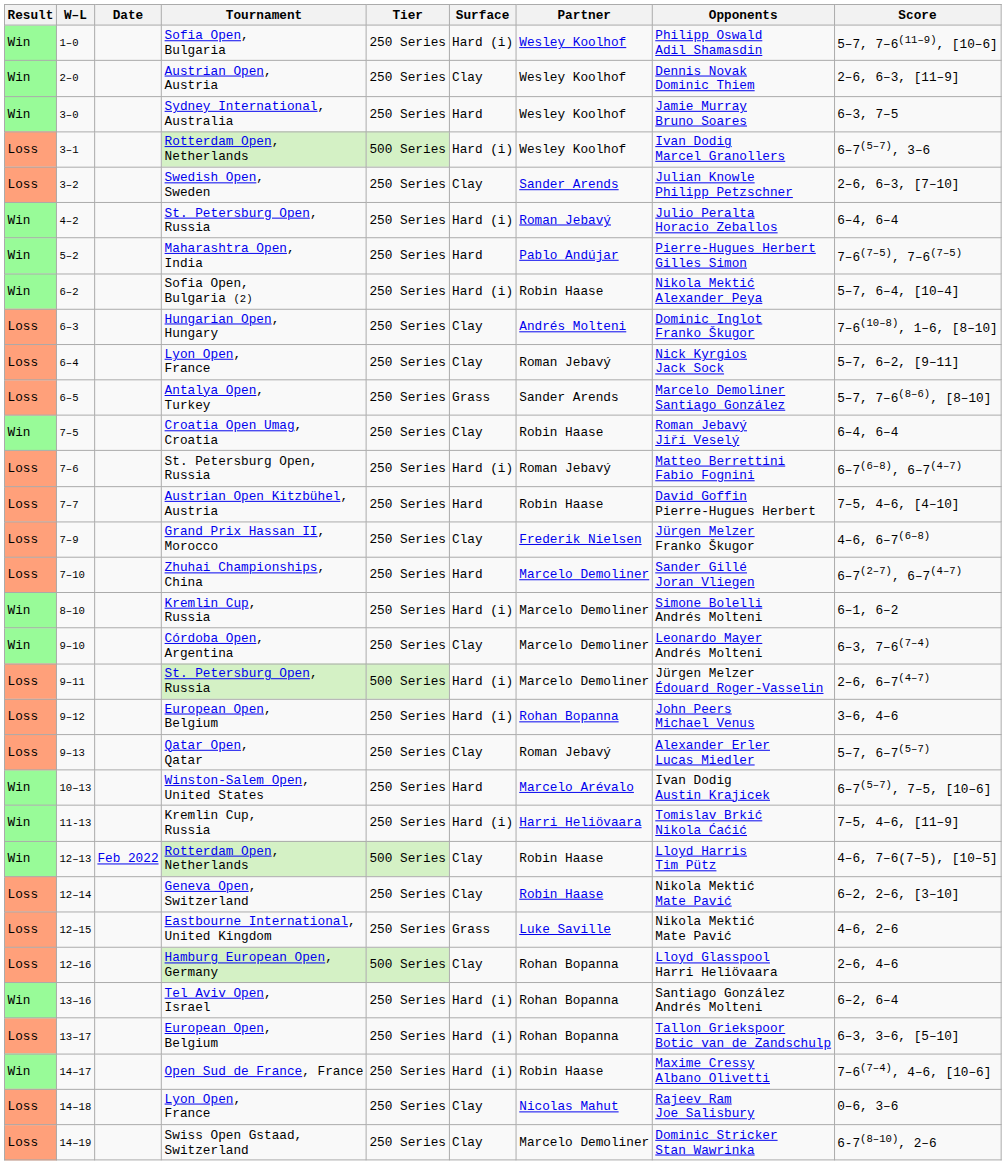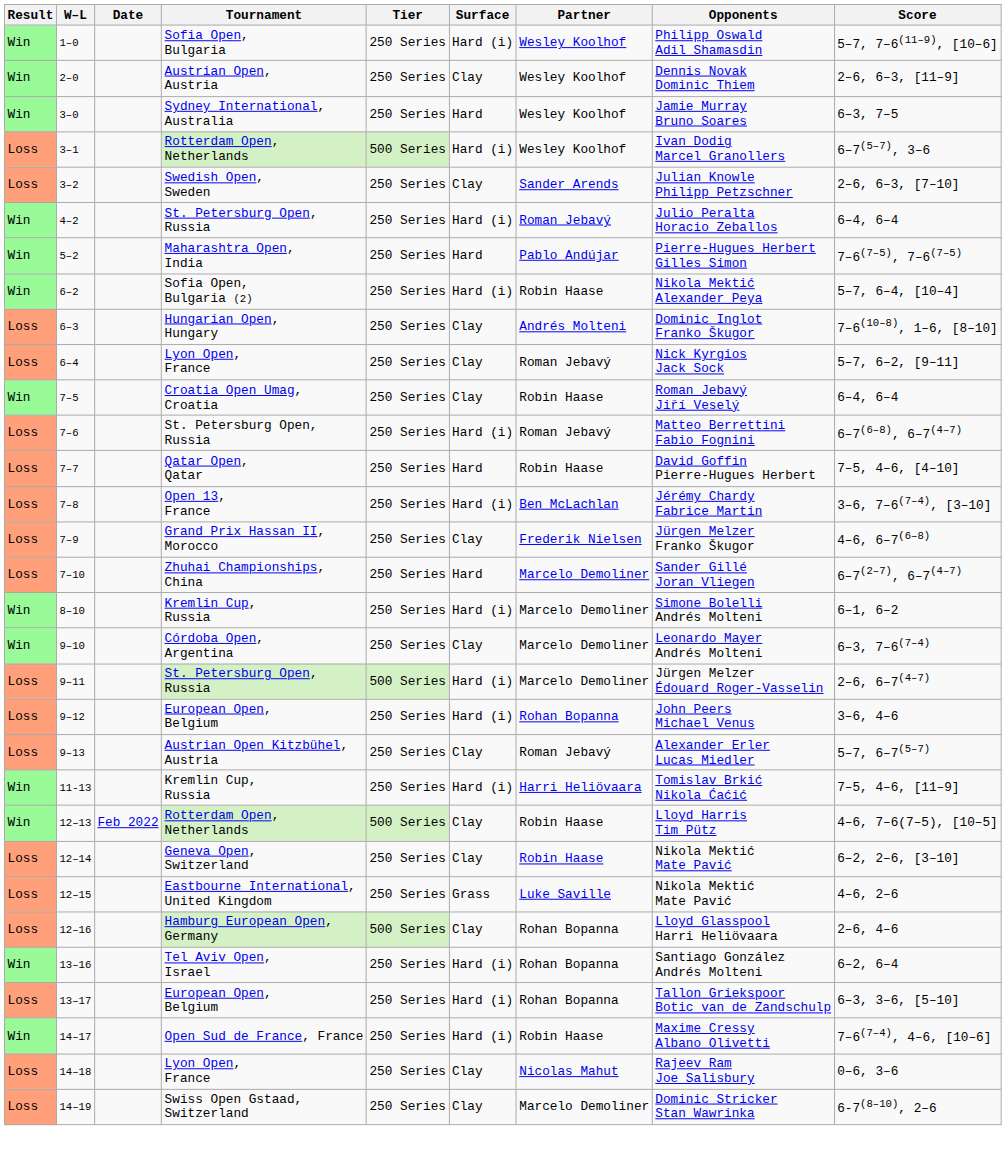 <table class="sortable wikitable">
 <tr>
 <th>Result</th>
 <th class=unsortable>W–L</th>
 <th>Date</th>
 <th>Tournament</th>
 <th>Tier</th>
 <th>Surface</th>
 <th>Partner</th>
 <th>Opponents</th>
 <th class=unsortable>Score</th>
 </tr>
 <tr>
 <td bgcolor=98FB98>Win</td>
 <td><small>1–0</small></td>
 <td><a href='#'></a></td>
 <td><a href='#'>Sofia Open</a>,<br>Bulgaria</td>
 <td>250 Series</td>
 <td>Hard (i)</td>
 <td> <a href='#'>Wesley Koolhof</a></td>
 <td> <a href='#'>Philipp Oswald</a><br> <a href='#'>Adil Shamasdin</a></td>
 <td>5–7, 7–6<sup>(11–9)</sup>, [10–6]</td>
 </tr>
 <tr>
 <td bgcolor=98FB98>Win</td>
 <td><small>2–0</small></td>
 <td><a href='#'></a></td>
 <td><a href='#'>Austrian Open</a>,<br>Austria</td>
 <td>250 Series</td>
 <td>Clay</td>
 <td> Wesley Koolhof</td>
 <td> <a href='#'>Dennis Novak</a><br> <a href='#'>Dominic Thiem</a></td>
 <td>2–6, 6–3, [11–9]</td>
 </tr>
 <tr>
 <td bgcolor=98FB98>Win</td>
 <td><small>3–0</small></td>
 <td><a href='#'></a></td>
 <td><a href='#'>Sydney International</a>,<br>Australia</td>
 <td>250 Series</td>
 <td>Hard</td>
 <td> Wesley Koolhof</td>
 <td> <a href='#'>Jamie Murray</a><br> <a href='#'>Bruno Soares</a></td>
 <td>6–3, 7–5</td>
 </tr>
 <tr>
 <td bgcolor=FFA07A>Loss</td>
 <td><small>3–1</small></td>
 <td><a href='#'></a></td>
 <td style=background:#D4F1C5><a href='#'>Rotterdam Open</a>,<br>Netherlands</td>
 <td style=background:#D4F1C5>500 Series</td>
 <td>Hard (i)</td>
 <td> Wesley Koolhof</td>
 <td> <a href='#'>Ivan Dodig</a><br> <a href='#'>Marcel Granollers</a></td>
 <td>6–7<sup>(5–7)</sup>, 3–6</td>
 </tr>
 <tr>
 <td bgcolor=FFA07A>Loss</td>
 <td><small>3–2</small></td>
 <td><a href='#'></a></td>
 <td><a href='#'>Swedish Open</a>,<br>Sweden</td>
 <td>250 Series</td>
 <td>Clay</td>
 <td> <a href='#'>Sander Arends</a></td>
 <td> <a href='#'>Julian Knowle</a><br> <a href='#'>Philipp Petzschner</a></td>
 <td>2–6, 6–3, [7–10]</td>
 </tr>
 <tr>
 <td bgcolor=98FB98>Win</td>
 <td><small>4–2</small></td>
 <td><a href='#'></a></td>
 <td><a href='#'>St. Petersburg Open</a>,<br>Russia</td>
 <td>250 Series</td>
 <td>Hard (i)</td>
 <td> <a href='#'>Roman Jebavý</a></td>
 <td> <a href='#'>Julio Peralta</a><br> <a href='#'>Horacio Zeballos</a></td>
 <td>6–4, 6–4</td>
 </tr>
 <tr>
 <td bgcolor=98FB98>Win</td>
 <td><small>5–2</small></td>
 <td><a href='#'></a></td>
 <td><a href='#'>Maharashtra Open</a>,<br>India</td>
 <td>250 Series</td>
 <td>Hard</td>
 <td> <a href='#'>Pablo Andújar</a></td>
 <td> <a href='#'>Pierre-Hugues Herbert</a><br> <a href='#'>Gilles Simon</a></td>
 <td>7–6<sup>(7–5)</sup>, 7–6<sup>(7–5)</sup></td>
 </tr>
 <tr>
 <td bgcolor=98FB98>Win</td>
 <td><small>6–2</small></td>
 <td><a href='#'></a></td>
 <td>Sofia Open,<br>Bulgaria <small>(2)</small></td>
 <td>250 Series</td>
 <td>Hard (i)</td>
 <td> Robin Haase</td>
 <td> <a href='#'>Nikola Mektić</a><br> <a href='#'>Alexander Peya</a></td>
 <td>5–7, 6–4, [10–4]</td>
 </tr>
 <tr>
 <td bgcolor=FFA07A>Loss</td>
 <td><small>6–3</small></td>
 <td><a href='#'></a></td>
 <td><a href='#'>Hungarian Open</a>,<br>Hungary</td>
 <td>250 Series</td>
 <td>Clay</td>
 <td> <a href='#'>Andrés Molteni</a></td>
 <td> <a href='#'>Dominic Inglot</a><br> <a href='#'>Franko Škugor</a></td>
 <td>7–6<sup>(10–8)</sup>, 1–6, [8–10]</td>
 </tr>
 <tr>
 <td bgcolor=FFA07A>Loss</td>
 <td><small>6–4</small></td>
 <td><a href='#'></a></td>
 <td><a href='#'>Lyon Open</a>,<br>France</td>
 <td>250 Series</td>
 <td>Clay</td>
 <td> Roman Jebavý</td>
 <td> <a href='#'>Nick Kyrgios</a><br> <a href='#'>Jack Sock</a></td>
 <td>5–7, 6–2, [9–11]</td>
 </tr>
 <tr>
-<td bgcolor=FFA07A>Loss</td>
-<td><small>6–5</small></td>
-<td><a href='#'></a></td>
-<td><a href='#'>Antalya Open</a>,<br>Turkey</td>
-<td>250 Series</td>
-<td>Grass</td>
-<td> Sander Arends</td>
-<td> <a href='#'>Marcelo Demoliner</a><br> <a href='#'>Santiago González</a></td>
-<td>5–7, 7–6<sup>(8–6)</sup>, [8–10]</td>
-</tr>
-<tr>
 <td bgcolor=98FB98>Win</td>
 <td><small>7–5</small></td>
 <td><a href='#'></a></td>
 <td><a href='#'>Croatia Open Umag</a>,<br>Croatia</td>
 <td>250 Series</td>
 <td>Clay</td>
 <td> Robin Haase</td>
 <td> <a href='#'>Roman Jebavý</a><br> <a href='#'>Jiří Veselý</a></td>
 <td>6–4, 6–4</td>
 </tr>
 <tr>
 <td bgcolor=FFA07A>Loss</td>
 <td><small>7–6</small></td>
 <td><a href='#'></a></td>
 <td>St. Petersburg Open,<br>Russia</td>
 <td>250 Series</td>
 <td>Hard (i)</td>
 <td> Roman Jebavý</td>
 <td> <a href='#'>Matteo Berrettini</a><br> <a href='#'>Fabio Fognini</a></td>
 <td>6–7<sup>(6–8)</sup>, 6–7<sup>(4–7)</sup></td>
 </tr>
 <tr>
 <td bgcolor=FFA07A>Loss</td>
 <td><small>7–7</small></td>
 <td><a href='#'></a></td>
-<td><a href='#'>Austrian Open Kitzbühel</a>,<br>Austria</td>
+<td><a href='#'>Qatar Open</a>,<br>Qatar</td>
 <td>250 Series</td>
 <td>Hard</td>
 <td> Robin Haase</td>
 <td> <a href='#'>David Goffin</a><br> Pierre-Hugues Herbert</td>
 <td>7–5, 4–6, [4–10]</td>
+</tr>
+<tr>
+<td bgcolor=FFA07A>Loss</td>
+<td><small>7–8</small></td>
+<td><a href='#'></a></td>
+<td><a href='#'>Open 13</a>,<br>France</td>
+<td>250 Series</td>
+<td>Hard (i)</td>
+<td> <a href='#'>Ben McLachlan</a></td>
+<td> <a href='#'>Jérémy Chardy</a><br> <a href='#'>Fabrice Martin</a></td>
+<td>3–6, 7–6<sup>(7–4)</sup>, [3–10]</td>
 </tr>
 <tr>
 <td bgcolor=FFA07A>Loss</td>
 <td><small>7–9</small></td>
 <td><a href='#'></a></td>
 <td><a href='#'>Grand Prix Hassan II</a>,<br>Morocco</td>
 <td>250 Series</td>
 <td>Clay</td>
 <td> <a href='#'>Frederik Nielsen</a></td>
 <td> <a href='#'>Jürgen Melzer</a><br> Franko Škugor</td>
 <td>4–6, 6–7<sup>(6–8)</sup></td>
 </tr>
 <tr>
 <td bgcolor=FFA07A>Loss</td>
 <td><small>7–10</small></td>
 <td><a href='#'></a></td>
 <td><a href='#'>Zhuhai Championships</a>,<br>China</td>
 <td>250 Series</td>
 <td>Hard</td>
 <td> <a href='#'>Marcelo Demoliner</a></td>
 <td> <a href='#'>Sander Gillé</a><br> <a href='#'>Joran Vliegen</a></td>
 <td>6–7<sup>(2–7)</sup>, 6–7<sup>(4–7)</sup></td>
 </tr>
 <tr>
 <td bgcolor=98FB98>Win</td>
 <td><small>8–10</small></td>
 <td><a href='#'></a></td>
 <td><a href='#'>Kremlin Cup</a>,<br>Russia</td>
 <td>250 Series</td>
 <td>Hard (i)</td>
 <td> Marcelo Demoliner</td>
 <td> <a href='#'>Simone Bolelli</a><br> Andrés Molteni</td>
 <td>6–1, 6–2</td>
 </tr>
 <tr>
 <td bgcolor=98FB98>Win</td>
 <td><small>9–10</small></td>
 <td><a href='#'></a></td>
 <td><a href='#'>Córdoba Open</a>,<br>Argentina</td>
 <td>250 Series</td>
 <td>Clay</td>
 <td> Marcelo Demoliner</td>
 <td> <a href='#'>Leonardo Mayer</a><br> Andrés Molteni</td>
 <td>6–3, 7–6<sup>(7–4)</sup></td>
 </tr>
 <tr>
 <td bgcolor=FFA07A>Loss</td>
 <td><small>9–11</small></td>
 <td><a href='#'></a></td>
 <td style=background:#D4F1C5><a href='#'>St. Petersburg Open</a>,<br>Russia</td>
 <td style=background:#D4F1C5>500 Series</td>
 <td>Hard (i)</td>
 <td> Marcelo Demoliner</td>
 <td> Jürgen Melzer<br> <a href='#'>Édouard Roger-Vasselin</a></td>
 <td>2–6, 6–7<sup>(4–7)</sup></td>
 </tr>
 <tr>
 <td bgcolor=FFA07A>Loss</td>
 <td><small>9–12</small></td>
 <td><a href='#'></a></td>
 <td><a href='#'>European Open</a>,<br>Belgium</td>
 <td>250 Series</td>
 <td>Hard (i)</td>
 <td> <a href='#'>Rohan Bopanna</a></td>
 <td> <a href='#'>John Peers</a><br> <a href='#'>Michael Venus</a></td>
 <td>3–6, 4–6</td>
 </tr>
 <tr>
 <td bgcolor=FFA07A>Loss</td>
 <td><small>9–13</small></td>
 <td><a href='#'></a></td>
-<td><a href='#'>Qatar Open</a>,<br>Qatar</td>
+<td><a href='#'>Austrian Open Kitzbühel</a>,<br>Austria</td>
 <td>250 Series</td>
 <td>Clay</td>
 <td> Roman Jebavý</td>
 <td> <a href='#'>Alexander Erler</a> <br>  <a href='#'>Lucas Miedler</a></td>
 <td>5–7, 6–7<sup>(5–7)</sup></td>
-</tr>
-<tr>
-<td bgcolor=98FB98>Win</td>
-<td><small>10–13</small></td>
-<td><a href='#'></a></td>
-<td><a href='#'>Winston-Salem Open</a>,<br>United States</td>
-<td>250 Series</td>
-<td>Hard</td>
-<td> <a href='#'>Marcelo Arévalo</a></td>
-<td> Ivan Dodig<br> <a href='#'>Austin Krajicek</a></td>
-<td>6–7<sup>(5–7)</sup>, 7–5, [10–6]</td>
 </tr>
 <tr>
 <td bgcolor=98FB98>Win</td>
 <td><small>11-13</small></td>
 <td><a href='#'></a></td>
 <td>Kremlin Cup,<br>Russia</td>
 <td>250 Series</td>
 <td>Hard (i)</td>
 <td> <a href='#'>Harri Heliövaara</a></td>
 <td> <a href='#'>Tomislav Brkić</a><br> <a href='#'>Nikola Ćaćić</a></td>
 <td>7–5, 4–6, [11–9]</td>
 </tr>
 <tr>
 <td bgcolor= 98FB98>Win</td>
 <td><small>12–13</small></td>
 <td><a href='#'>Feb 2022</a></td>
 <td style="background:#d4f1c5;"><a href='#'>Rotterdam Open</a>,<br>Netherlands</td>
 <td style="background:#d4f1c5;">500 Series</td>
 <td>Clay</td>
 <td> Robin Haase</td>
 <td> <a href='#'>Lloyd Harris</a> <br>  <a href='#'>Tim Pütz</a></td>
 <td>4–6, 7–6(7–5), [10–5]</td>
 </tr>
 <tr>
 <td bgcolor=FFA07A>Loss</td>
 <td><small>12–14</small></td>
 <td><a href='#'></a></td>
 <td><a href='#'>Geneva Open</a>,<br>Switzerland</td>
 <td>250 Series</td>
 <td>Clay</td>
 <td> <a href='#'>Robin Haase</a></td>
 <td> Nikola Mektić<br> <a href='#'>Mate Pavić</a></td>
 <td>6–2, 2–6, [3–10]</td>
 </tr>
 <tr>
 <td bgcolor=FFA07A>Loss</td>
 <td><small>12–15</small></td>
 <td><a href='#'></a></td>
 <td><a href='#'>Eastbourne International</a>,<br>United Kingdom</td>
 <td>250 Series</td>
 <td>Grass</td>
 <td> <a href='#'>Luke Saville</a></td>
 <td> Nikola Mektić <br> Mate Pavić</td>
 <td>4–6, 2–6</td>
 </tr>
 <tr>
 <td bgcolor=FFA07A>Loss</td>
 <td><small>12–16</small></td>
 <td><a href='#'></a></td>
 <td style="background:#D4F1C5;"><a href='#'>Hamburg European Open</a>,<br>Germany</td>
 <td style="background:#D4F1C5;">500 Series</td>
 <td>Clay</td>
 <td> Rohan Bopanna</td>
 <td> <a href='#'>Lloyd Glasspool</a><br> Harri Heliövaara</td>
 <td>2–6, 4–6</td>
 </tr>
 <tr>
 <td bgcolor=98fb98>Win</td>
 <td><small>13–16</small></td>
 <td><a href='#'></a></td>
 <td><a href='#'>Tel Aviv Open</a>,<br>Israel</td>
 <td>250 Series</td>
 <td>Hard (i)</td>
 <td> Rohan Bopanna</td>
 <td> Santiago González<br>  Andrés Molteni</td>
 <td>6–2, 6–4</td>
 </tr>
 <tr>
 <td bgcolor=FFA07A>Loss</td>
 <td><small>13–17</small></td>
 <td><a href='#'></a></td>
 <td><a href='#'>European Open</a>,<br>Belgium</td>
 <td>250 Series</td>
 <td>Hard (i)</td>
 <td> Rohan Bopanna</td>
 <td> <a href='#'>Tallon Griekspoor</a><br> <a href='#'>Botic van de Zandschulp</a></td>
 <td>6–3, 3–6, [5–10]</td>
 </tr>
 <tr>
 <td bgcolor=98fb98>Win</td>
 <td><small>14–17</small></td>
 <td><a href='#'></a></td>
 <td><a href='#'>Open Sud de France</a>, France</td>
 <td>250 Series</td>
 <td>Hard (i)</td>
 <td> Robin Haase</td>
 <td> <a href='#'>Maxime Cressy</a><br>  <a href='#'>Albano Olivetti</a></td>
 <td>7–6<sup>(7–4)</sup>, 4–6, [10–6]</td>
 </tr>
 <tr>
 <td bgcolor=FFA07A>Loss</td>
 <td><small>14–18</small></td>
 <td><a href='#'></a></td>
 <td><a href='#'>Lyon Open</a>,<br>France</td>
 <td>250 Series</td>
 <td>Clay</td>
 <td> <a href='#'>Nicolas Mahut</a></td>
 <td> <a href='#'>Rajeev Ram</a><br> <a href='#'>Joe Salisbury</a></td>
 <td>0–6, 3–6</td>
 </tr>
 <tr>
 <td bgcolor=FFA07A>Loss</td>
 <td><small>14–19</small></td>
 <td><a href='#'></a></td>
 <td>Swiss Open Gstaad,<br> Switzerland</td>
 <td>250 Series</td>
 <td>Clay</td>
 <td> Marcelo Demoliner</td>
 <td> <a href='#'>Dominic Stricker</a> <br> <a href='#'>Stan Wawrinka</a></td>
 <td>6-7<sup>(8–10)</sup>, 2–6</td>
 </tr>
 </table>
